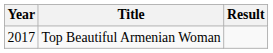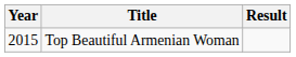 <table class="wikitable">
 <tr>
 <th>Year</th>
 <th>Title</th>
 <th>Result</th>
 </tr>
 <tr>
-<td>2017</td>
+<td>2015</td>
 <td>Top Beautiful Armenian Woman</td>
 <td></td>
 </tr>
 </table>
